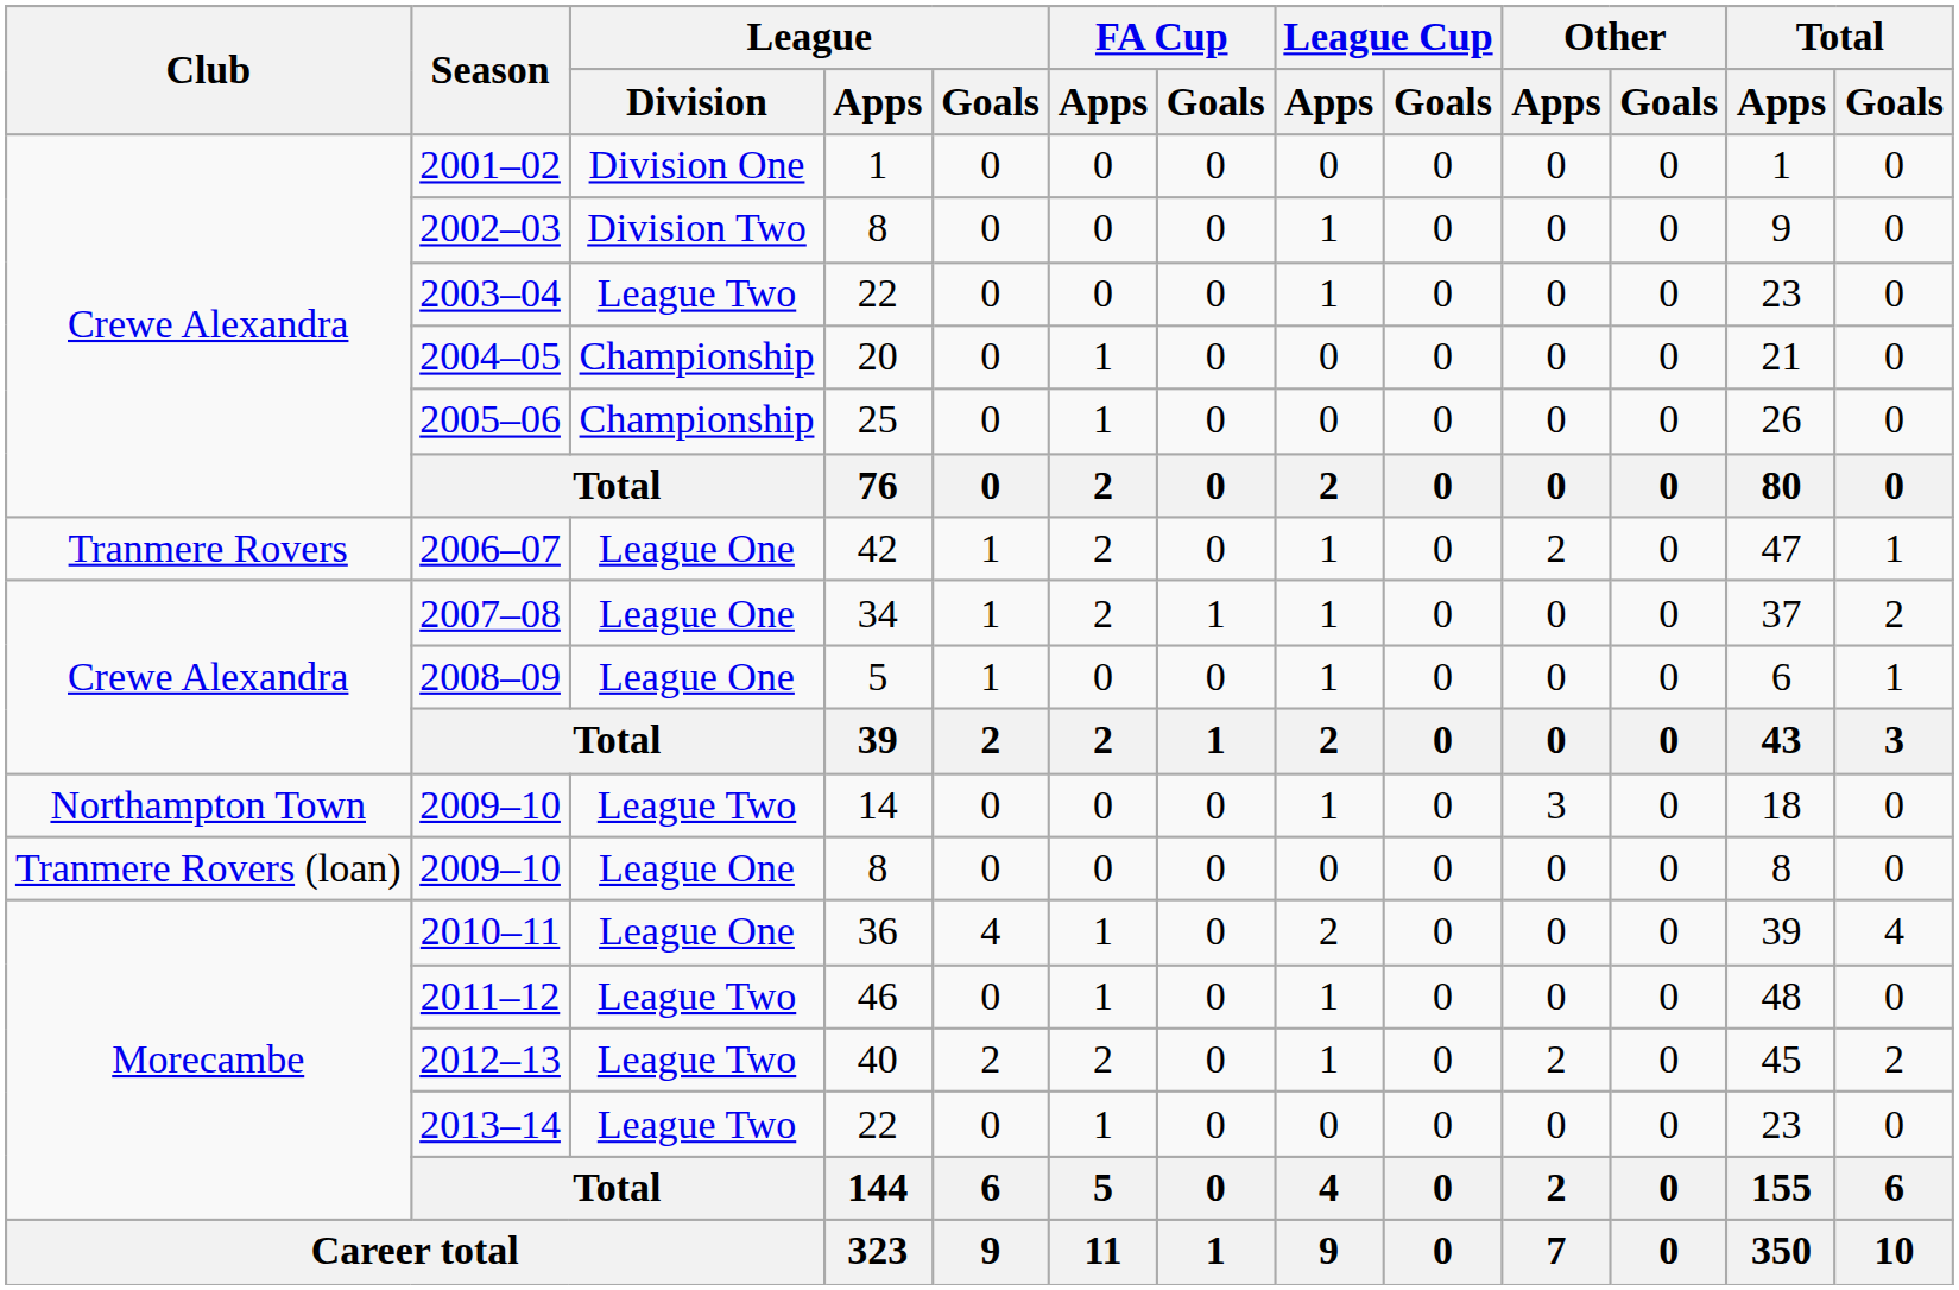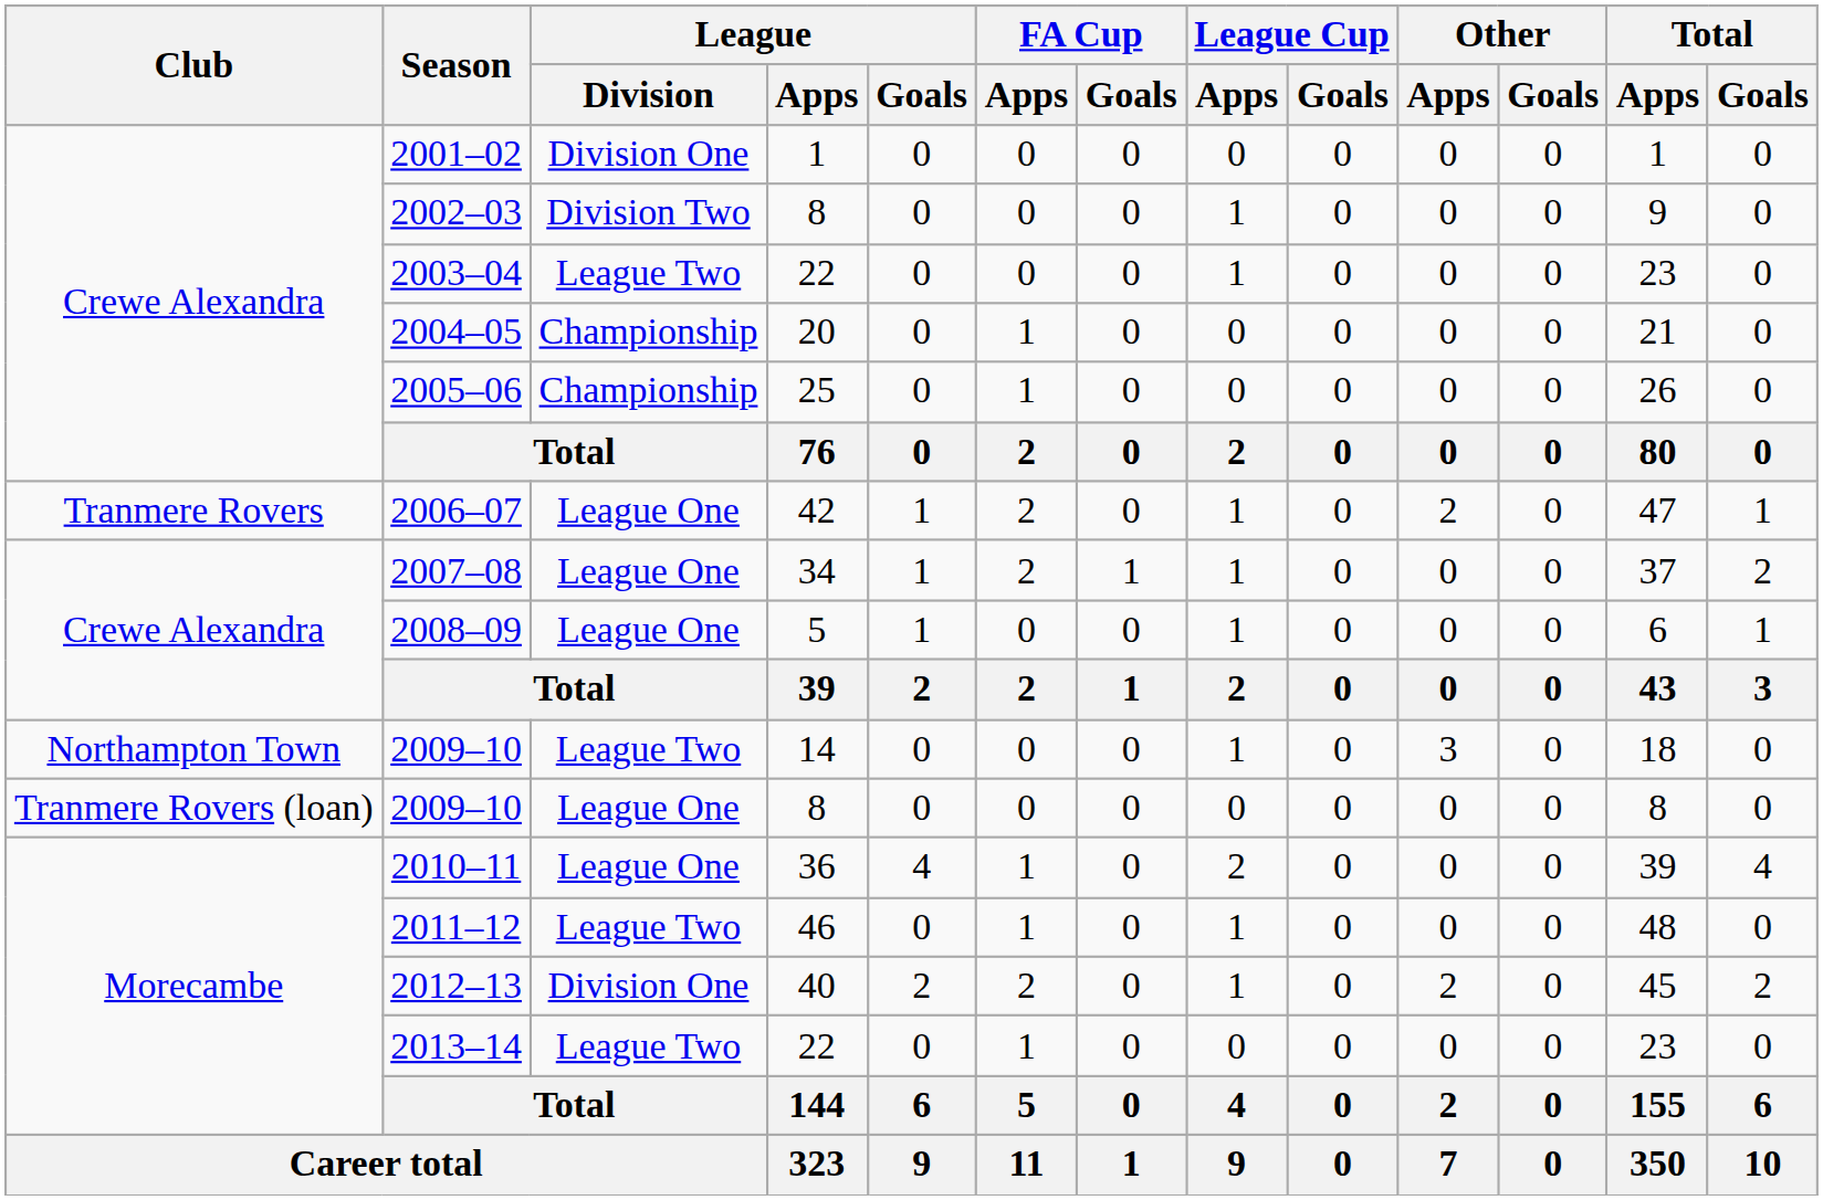 <table class="wikitable" style="text-align: center">
 <tr>
 <th rowspan="2">Club</th>
 <th rowspan="2">Season</th>
 <th colspan="3">League</th>
 <th colspan="2"><a href='#'>FA Cup</a></th>
 <th colspan="2"><a href='#'>League Cup</a></th>
 <th colspan="2">Other</th>
 <th colspan="2">Total</th>
 </tr>
 <tr>
 <th>Division</th>
 <th>Apps</th>
 <th>Goals</th>
 <th>Apps</th>
 <th>Goals</th>
 <th>Apps</th>
 <th>Goals</th>
 <th>Apps</th>
 <th>Goals</th>
 <th>Apps</th>
 <th>Goals</th>
 </tr>
 <tr>
 <td rowspan="6"><a href='#'>Crewe Alexandra</a></td>
 <td><a href='#'>2001–02</a></td>
 <td><a href='#'>Division One</a></td>
 <td>1</td>
 <td>0</td>
 <td>0</td>
 <td>0</td>
 <td>0</td>
 <td>0</td>
 <td>0</td>
 <td>0</td>
 <td>1</td>
 <td>0</td>
 </tr>
 <tr>
 <td><a href='#'>2002–03</a></td>
 <td><a href='#'>Division Two</a></td>
 <td>8</td>
 <td>0</td>
 <td>0</td>
 <td>0</td>
 <td>1</td>
 <td>0</td>
 <td>0</td>
 <td>0</td>
 <td>9</td>
 <td>0</td>
 </tr>
 <tr>
 <td><a href='#'>2003–04</a></td>
 <td><a href='#'>League Two</a></td>
 <td>22</td>
 <td>0</td>
 <td>0</td>
 <td>0</td>
 <td>1</td>
 <td>0</td>
 <td>0</td>
 <td>0</td>
 <td>23</td>
 <td>0</td>
 </tr>
 <tr>
 <td><a href='#'>2004–05</a></td>
 <td><a href='#'>Championship</a></td>
 <td>20</td>
 <td>0</td>
 <td>1</td>
 <td>0</td>
 <td>0</td>
 <td>0</td>
 <td>0</td>
 <td>0</td>
 <td>21</td>
 <td>0</td>
 </tr>
 <tr>
 <td><a href='#'>2005–06</a></td>
 <td><a href='#'>Championship</a></td>
 <td>25</td>
 <td>0</td>
 <td>1</td>
 <td>0</td>
 <td>0</td>
 <td>0</td>
 <td>0</td>
 <td>0</td>
 <td>26</td>
 <td>0</td>
 </tr>
 <tr>
 <th colspan="2">Total</th>
 <th>76</th>
 <th>0</th>
 <th>2</th>
 <th>0</th>
 <th>2</th>
 <th>0</th>
 <th>0</th>
 <th>0</th>
 <th>80</th>
 <th>0</th>
 </tr>
 <tr>
 <td><a href='#'>Tranmere Rovers</a></td>
 <td><a href='#'>2006–07</a></td>
 <td><a href='#'>League One</a></td>
 <td>42</td>
 <td>1</td>
 <td>2</td>
 <td>0</td>
 <td>1</td>
 <td>0</td>
 <td>2</td>
 <td>0</td>
 <td>47</td>
 <td>1</td>
 </tr>
 <tr>
 <td rowspan="3"><a href='#'>Crewe Alexandra</a></td>
 <td><a href='#'>2007–08</a></td>
 <td><a href='#'>League One</a></td>
 <td>34</td>
 <td>1</td>
 <td>2</td>
 <td>1</td>
 <td>1</td>
 <td>0</td>
 <td>0</td>
 <td>0</td>
 <td>37</td>
 <td>2</td>
 </tr>
 <tr>
 <td><a href='#'>2008–09</a></td>
 <td><a href='#'>League One</a></td>
 <td>5</td>
 <td>1</td>
 <td>0</td>
 <td>0</td>
 <td>1</td>
 <td>0</td>
 <td>0</td>
 <td>0</td>
 <td>6</td>
 <td>1</td>
 </tr>
 <tr>
 <th colspan="2">Total</th>
 <th>39</th>
 <th>2</th>
 <th>2</th>
 <th>1</th>
 <th>2</th>
 <th>0</th>
 <th>0</th>
 <th>0</th>
 <th>43</th>
 <th>3</th>
 </tr>
 <tr>
 <td><a href='#'>Northampton Town</a></td>
 <td><a href='#'>2009–10</a></td>
 <td><a href='#'>League Two</a></td>
 <td>14</td>
 <td>0</td>
 <td>0</td>
 <td>0</td>
 <td>1</td>
 <td>0</td>
 <td>3</td>
 <td>0</td>
 <td>18</td>
 <td>0</td>
 </tr>
 <tr>
 <td><a href='#'>Tranmere Rovers</a> (loan)</td>
 <td><a href='#'>2009–10</a></td>
 <td><a href='#'>League One</a></td>
 <td>8</td>
 <td>0</td>
 <td>0</td>
 <td>0</td>
 <td>0</td>
 <td>0</td>
 <td>0</td>
 <td>0</td>
 <td>8</td>
 <td>0</td>
 </tr>
 <tr>
 <td rowspan="5"><a href='#'>Morecambe</a></td>
 <td><a href='#'>2010–11</a></td>
 <td><a href='#'>League One</a></td>
 <td>36</td>
 <td>4</td>
 <td>1</td>
 <td>0</td>
 <td>2</td>
 <td>0</td>
 <td>0</td>
 <td>0</td>
 <td>39</td>
 <td>4</td>
 </tr>
 <tr>
 <td><a href='#'>2011–12</a></td>
 <td><a href='#'>League Two</a></td>
 <td>46</td>
 <td>0</td>
 <td>1</td>
 <td>0</td>
 <td>1</td>
 <td>0</td>
 <td>0</td>
 <td>0</td>
 <td>48</td>
 <td>0</td>
 </tr>
 <tr>
 <td><a href='#'>2012–13</a></td>
-<td><a href='#'>League Two</a></td>
+<td><a href='#'>Division One</a></td>
 <td>40</td>
 <td>2</td>
 <td>2</td>
 <td>0</td>
 <td>1</td>
 <td>0</td>
 <td>2</td>
 <td>0</td>
 <td>45</td>
 <td>2</td>
 </tr>
 <tr>
 <td><a href='#'>2013–14</a></td>
 <td><a href='#'>League Two</a></td>
 <td>22</td>
 <td>0</td>
 <td>1</td>
 <td>0</td>
 <td>0</td>
 <td>0</td>
 <td>0</td>
 <td>0</td>
 <td>23</td>
 <td>0</td>
 </tr>
 <tr>
 <th colspan="2">Total</th>
 <th>144</th>
 <th>6</th>
 <th>5</th>
 <th>0</th>
 <th>4</th>
 <th>0</th>
 <th>2</th>
 <th>0</th>
 <th>155</th>
 <th>6</th>
 </tr>
 <tr>
 <th colspan="3">Career total</th>
 <th>323</th>
 <th>9</th>
 <th>11</th>
 <th>1</th>
 <th>9</th>
 <th>0</th>
 <th>7</th>
 <th>0</th>
 <th>350</th>
 <th>10</th>
 </tr>
 </table>
